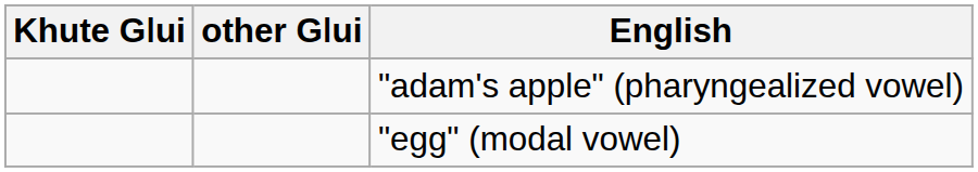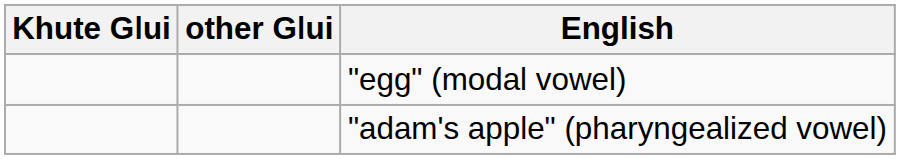 <table class=wikitable>
 <tr>
 <th>Khute Gǀui</th>
 <th>other Gǀui</th>
 <th>English</th>
 </tr>
 <tr>
 <td></td>
 <td></td>
-<td>"adam's apple" (pharyngealized vowel)</td>
+<td>"egg" (modal vowel)</td>
 </tr>
 <tr>
 <td></td>
 <td></td>
-<td>"egg" (modal vowel)</td>
+<td>"adam's apple" (pharyngealized vowel)</td>
 </tr>
 </table>
